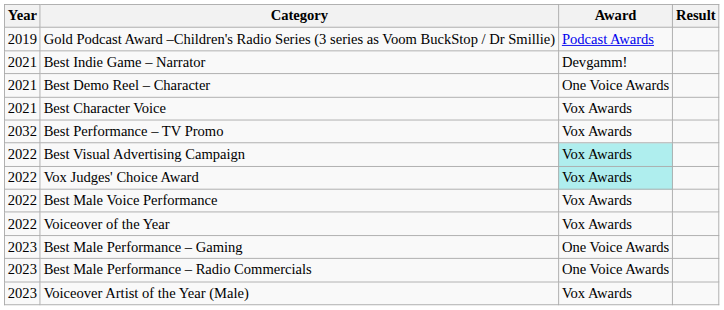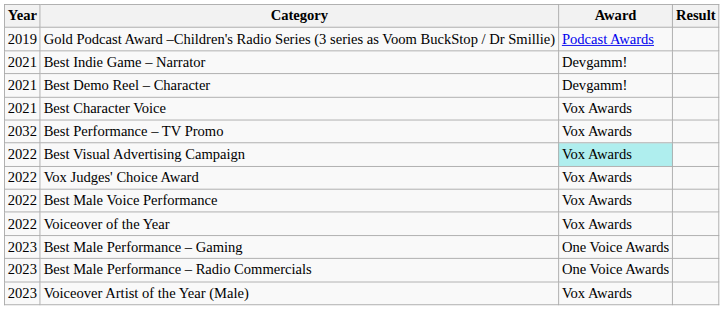 <table class="wikitable sortable">
 <tr>
 <th>Year</th>
 <th>Category</th>
 <th>Award</th>
 <th>Result</th>
 </tr>
 <tr>
 <td>2019</td>
 <td>Gold Podcast Award –Children's Radio Series (3 series as Voom BuckStop / Dr Smillie)</td>
 <td><a href='#'>Podcast Awards</a></td>
 <td></td>
 </tr>
 <tr>
 <td>2021</td>
 <td>Best Indie Game – Narrator</td>
 <td>Devgamm!</td>
 <td></td>
 </tr>
 <tr>
 <td>2021</td>
 <td>Best Demo Reel – Character</td>
-<td>One Voice Awards</td>
+<td>Devgamm!</td>
 <td></td>
 </tr>
 <tr>
 <td>2021</td>
 <td>Best Character Voice</td>
 <td>Vox Awards</td>
 <td></td>
 </tr>
 <tr>
 <td>2032</td>
 <td>Best Performance – TV Promo</td>
 <td>Vox Awards</td>
 <td></td>
 </tr>
 <tr>
 <td>2022</td>
 <td>Best Visual Advertising Campaign</td>
 <td style="background: paleturquoise;">Vox Awards</td>
 <td></td>
 </tr>
 <tr>
 <td>2022</td>
 <td>Vox Judges' Choice Award</td>
-<td style="background: paleturquoise;">Vox Awards</td>
+<td>Vox Awards</td>
 <td></td>
 </tr>
 <tr>
 <td>2022</td>
 <td>Best Male Voice Performance</td>
 <td>Vox Awards</td>
 <td></td>
 </tr>
 <tr>
 <td>2022</td>
 <td>Voiceover of the Year</td>
 <td>Vox Awards</td>
 <td></td>
 </tr>
 <tr>
 <td>2023</td>
 <td>Best Male Performance – Gaming</td>
 <td>One Voice Awards</td>
 <td></td>
 </tr>
 <tr>
 <td>2023</td>
 <td>Best Male Performance – Radio Commercials</td>
 <td>One Voice Awards</td>
 <td></td>
 </tr>
 <tr>
 <td>2023</td>
 <td>Voiceover Artist of the Year (Male)</td>
 <td>Vox Awards</td>
 <td></td>
 </tr>
 </table>
